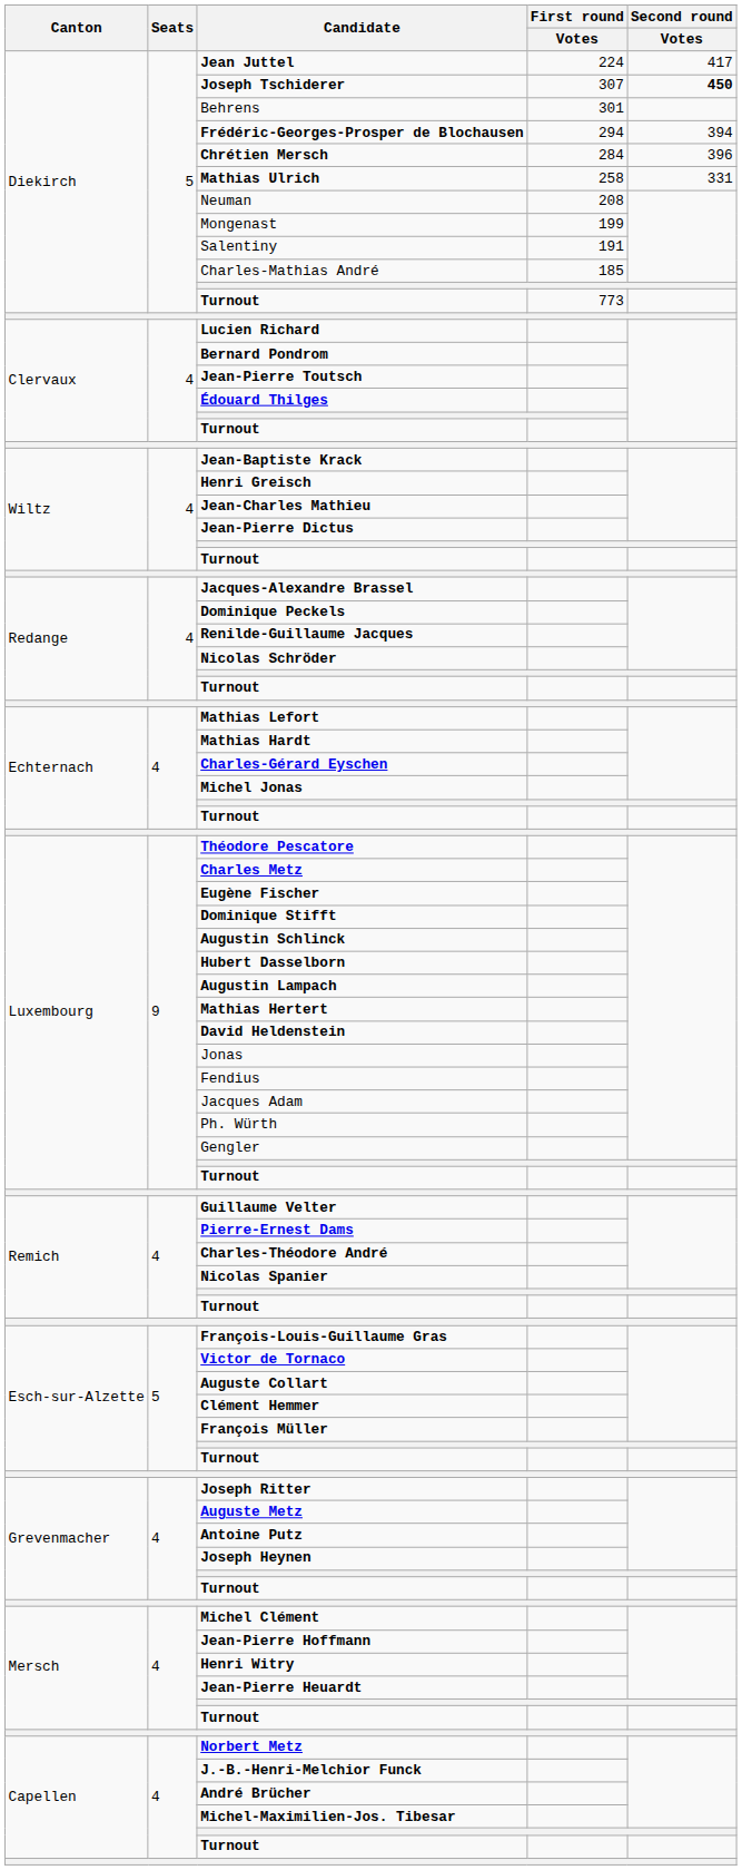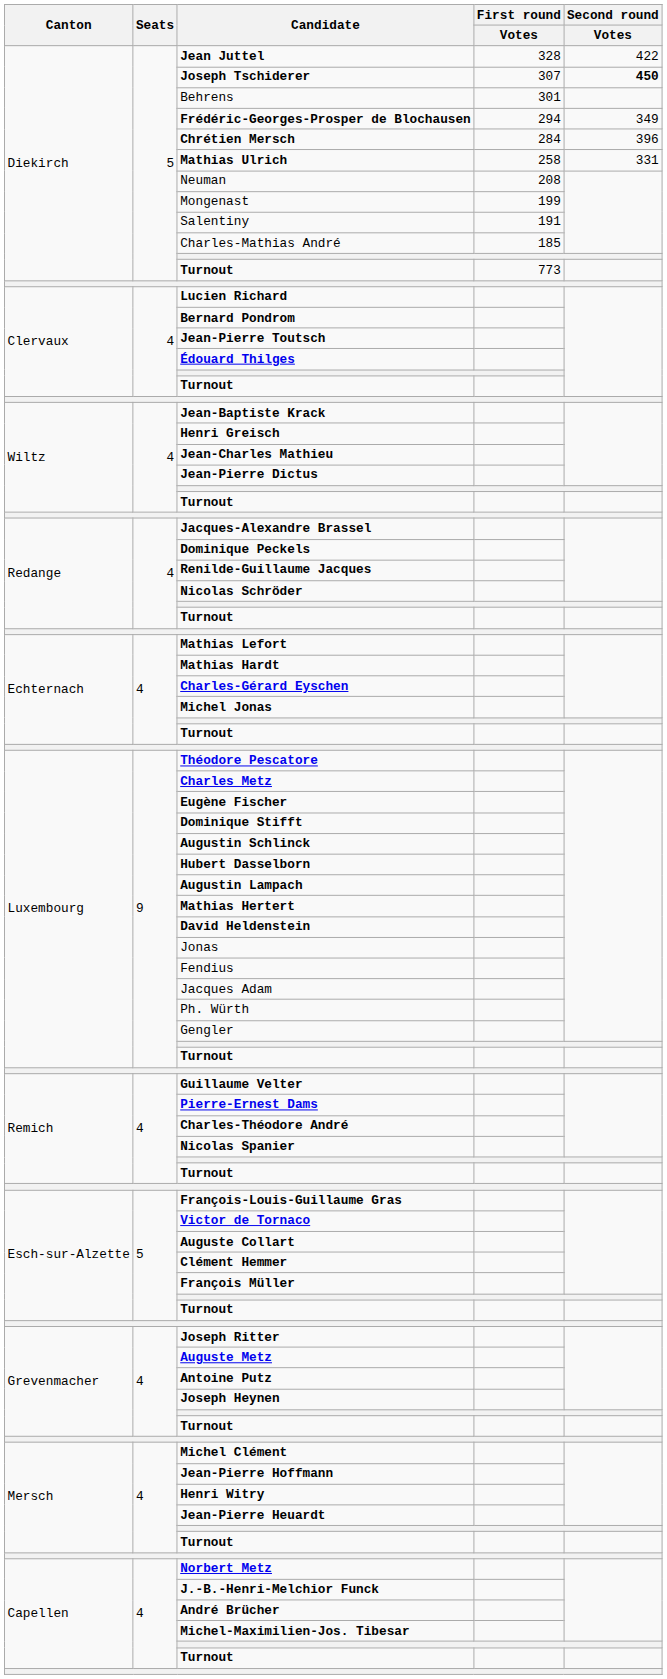 <table class="wikitable">
 <tr>
 <th rowspan="2">Canton</th>
 <th rowspan="2">Seats</th>
 <th rowspan="2">Candidate</th>
 <th>First round</th>
 <th>Second round</th>
 </tr>
 <tr>
 <th>Votes</th>
 <th>Votes</th>
 </tr>
 <tr>
 <td rowspan="12">Diekirch</td>
 <td rowspan="12" align="right">5</td>
 <td><strong>Jean Juttel</strong></td>
-<td align="right">224</td>
-<td align="right">417</td>
+<td align="right">328</td>
+<td align="right">422</td>
 </tr>
 <tr>
 <td><strong>Joseph Tschiderer</strong></td>
 <td align="right">307</td>
 <td align="right"><strong>450</strong></td>
 </tr>
 <tr>
 <td>Behrens</td>
 <td align="right">301</td>
 <td align="right"></td>
 </tr>
 <tr>
 <td><strong>Frédéric-Georges-Prosper de Blochausen</strong></td>
 <td align="right">294</td>
-<td align="right">394</td>
+<td align="right">349</td>
 </tr>
 <tr>
 <td><strong>Chrétien Mersch</strong></td>
 <td align="right">284</td>
 <td align="right">396</td>
 </tr>
 <tr>
 <td><strong>Mathias Ulrich</strong></td>
 <td align="right">258</td>
 <td align="right">331</td>
 </tr>
 <tr>
 <td>Neuman</td>
 <td align="right">208</td>
 <td rowspan="4"></td>
 </tr>
 <tr>
 <td>Mongenast</td>
 <td align="right">199</td>
 </tr>
 <tr>
 <td>Salentiny</td>
 <td align="right">191</td>
 </tr>
 <tr>
 <td>Charles-Mathias André</td>
 <td align="right">185</td>
 </tr>
 <tr>
 <th colspan="3"></th>
 </tr>
 <tr>
 <td><strong>Turnout</strong></td>
 <td align="right">773</td>
 <td align="right"></td>
 </tr>
 <tr>
 <th colspan="5"></th>
 </tr>
 <tr>
 <td rowspan="6">Clervaux</td>
 <td rowspan="6" align="right">4</td>
 <td><strong>Lucien Richard</strong></td>
 <td align="right"></td>
 <td rowspan="6"></td>
 </tr>
 <tr>
 <td><strong>Bernard Pondrom</strong></td>
 <td align="right"></td>
 </tr>
 <tr>
 <td><strong>Jean-Pierre Toutsch</strong></td>
 <td align="right"></td>
 </tr>
 <tr>
 <td><strong><a href='#'>Édouard Thilges</a></strong></td>
 <td></td>
 </tr>
 <tr>
 <th colspan="2"></th>
 </tr>
 <tr>
 <td><strong>Turnout</strong></td>
 <td align="right"></td>
 </tr>
 <tr>
 <th colspan="5"></th>
 </tr>
 <tr>
 <td rowspan="6">Wiltz</td>
 <td rowspan="6" align="right">4</td>
 <td><strong>Jean-Baptiste Krack</strong></td>
 <td align="right"></td>
 <td rowspan="4"></td>
 </tr>
 <tr>
 <td><strong>Henri Greisch</strong></td>
 <td align="right"></td>
 </tr>
 <tr>
 <td><strong>Jean-Charles Mathieu</strong></td>
 <td align="right"></td>
 </tr>
 <tr>
 <td><strong>Jean-Pierre Dictus</strong></td>
 <td align="right"></td>
 </tr>
 <tr>
 <th colspan="3"></th>
 </tr>
 <tr>
 <td><strong>Turnout</strong></td>
 <td align="right"></td>
 <td align="right"></td>
 </tr>
 <tr>
 <th colspan="5"></th>
 </tr>
 <tr>
 <td rowspan="6">Redange</td>
 <td rowspan="6" align="right">4</td>
 <td><strong>Jacques-Alexandre Brassel</strong></td>
 <td align="right"></td>
 <td rowspan="4"></td>
 </tr>
 <tr>
 <td><strong>Dominique Peckels</strong></td>
 <td align="right"></td>
 </tr>
 <tr>
 <td><strong>Renilde-Guillaume Jacques</strong></td>
 <td align="right"></td>
 </tr>
 <tr>
 <td><strong>Nicolas Schröder</strong></td>
 <td align="right"></td>
 </tr>
 <tr>
 <th colspan="3"></th>
 </tr>
 <tr>
 <td><strong>Turnout</strong></td>
 <td align="right"></td>
 <td align="right"></td>
 </tr>
 <tr>
 <th colspan="5"></th>
 </tr>
 <tr>
 <td rowspan="6">Echternach</td>
 <td rowspan="6">4</td>
 <td><strong>Mathias Lefort</strong></td>
 <td align="right"></td>
 <td rowspan="4"></td>
 </tr>
 <tr>
 <td><strong>Mathias Hardt</strong></td>
 <td align="right"></td>
 </tr>
 <tr>
 <td><strong><a href='#'>Charles-Gérard Eyschen</a></strong></td>
 <td align="right"></td>
 </tr>
 <tr>
 <td><strong>Michel Jonas</strong></td>
 <td align="right"></td>
 </tr>
 <tr>
 <th colspan="3"></th>
 </tr>
 <tr>
 <td><strong>Turnout</strong></td>
 <td align="right"></td>
 <td align="right"></td>
 </tr>
 <tr>
 <th colspan="5"></th>
 </tr>
 <tr>
 <td rowspan="16">Luxembourg</td>
 <td rowspan="16">9</td>
 <td><strong><a href='#'>Théodore Pescatore</a></strong></td>
 <td align="right"></td>
 <td rowspan="14"></td>
 </tr>
 <tr>
 <td><strong><a href='#'>Charles Metz</a></strong></td>
 <td align="right"></td>
 </tr>
 <tr>
 <td><strong>Eugène Fischer</strong></td>
 <td align="right"></td>
 </tr>
 <tr>
 <td><strong>Dominique Stifft</strong></td>
 <td align="right"></td>
 </tr>
 <tr>
 <td><strong>Augustin Schlinck</strong></td>
 <td align="right"></td>
 </tr>
 <tr>
 <td><strong>Hubert Dasselborn</strong></td>
 <td></td>
 </tr>
 <tr>
 <td><strong>Augustin Lampach</strong></td>
 <td></td>
 </tr>
 <tr>
 <td><strong>Mathias Hertert</strong></td>
 <td></td>
 </tr>
 <tr>
 <td><strong>David Heldenstein</strong></td>
 <td></td>
 </tr>
 <tr>
 <td>Jonas</td>
 <td></td>
 </tr>
 <tr>
 <td>Fendius</td>
 <td></td>
 </tr>
 <tr>
 <td>Jacques Adam</td>
 <td></td>
 </tr>
 <tr>
 <td>Ph. Würth</td>
 <td></td>
 </tr>
 <tr>
 <td>Gengler</td>
 <td></td>
 </tr>
 <tr>
 <th colspan="3"></th>
 </tr>
 <tr>
 <td><strong>Turnout</strong></td>
 <td align="right"></td>
 <td align="right"></td>
 </tr>
 <tr>
 <th colspan="5"></th>
 </tr>
 <tr>
 <td rowspan="6">Remich</td>
 <td rowspan="6">4</td>
 <td><strong>Guillaume Velter</strong></td>
 <td align="right"></td>
 <td rowspan="4"></td>
 </tr>
 <tr>
 <td><strong><a href='#'>Pierre-Ernest Dams</a></strong></td>
 <td align="right"></td>
 </tr>
 <tr>
 <td><strong>Charles-Théodore André</strong></td>
 <td align="right"></td>
 </tr>
 <tr>
 <td><strong>Nicolas Spanier</strong></td>
 <td></td>
 </tr>
 <tr>
 <th colspan="3"></th>
 </tr>
 <tr>
 <td><strong>Turnout</strong></td>
 <td align="right"></td>
 <td align="right"></td>
 </tr>
 <tr>
 <th colspan="5"></th>
 </tr>
 <tr>
 <td rowspan="7">Esch-sur-Alzette</td>
 <td rowspan="7">5</td>
 <td><strong>François-Louis-Guillaume Gras</strong></td>
 <td align="right"></td>
 <td rowspan="5"></td>
 </tr>
 <tr>
 <td><strong><a href='#'>Victor de Tornaco</a></strong></td>
 <td align="right"></td>
 </tr>
 <tr>
 <td><strong>Auguste Collart</strong></td>
 <td align="right"></td>
 </tr>
 <tr>
 <td><strong>Clément Hemmer</strong></td>
 <td></td>
 </tr>
 <tr>
 <td><strong>François Müller</strong></td>
 <td></td>
 </tr>
 <tr>
 <th colspan="3"></th>
 </tr>
 <tr>
 <td><strong>Turnout</strong></td>
 <td align="right"></td>
 <td align="right"></td>
 </tr>
 <tr>
 <th colspan="5"></th>
 </tr>
 <tr>
 <td rowspan="6">Grevenmacher</td>
 <td rowspan="6">4</td>
 <td><strong>Joseph Ritter</strong></td>
 <td align="right"></td>
 <td rowspan="4"></td>
 </tr>
 <tr>
 <td><strong><a href='#'>Auguste Metz</a></strong></td>
 <td align="right"></td>
 </tr>
 <tr>
 <td><strong>Antoine Putz</strong></td>
 <td align="right"></td>
 </tr>
 <tr>
 <td><strong>Joseph Heynen</strong></td>
 <td></td>
 </tr>
 <tr>
 <th colspan="3"></th>
 </tr>
 <tr>
 <td><strong>Turnout</strong></td>
 <td align="right"></td>
 <td align="right"></td>
 </tr>
 <tr>
 <th colspan="5"></th>
 </tr>
 <tr>
 <td rowspan="6">Mersch</td>
 <td rowspan="6">4</td>
 <td><strong>Michel Clément</strong></td>
 <td align="right"></td>
 <td rowspan="4"></td>
 </tr>
 <tr>
 <td><strong>Jean-Pierre Hoffmann</strong></td>
 <td align="right"></td>
 </tr>
 <tr>
 <td><strong>Henri Witry</strong></td>
 <td align="right"></td>
 </tr>
 <tr>
 <td><strong>Jean-Pierre Heuardt</strong></td>
 <td></td>
 </tr>
 <tr>
 <th colspan="3"></th>
 </tr>
 <tr>
 <td><strong>Turnout</strong></td>
 <td align="right"></td>
 <td align="right"></td>
 </tr>
 <tr>
 <th colspan="5"></th>
 </tr>
 <tr>
 <td rowspan="6">Capellen</td>
 <td rowspan="6">4</td>
 <td><strong><a href='#'>Norbert Metz</a></strong></td>
 <td align="right"></td>
 <td rowspan="4"></td>
 </tr>
 <tr>
 <td><strong>J.-B.-Henri-Melchior Funck</strong></td>
 <td align="right"></td>
 </tr>
 <tr>
 <td><strong>André Brücher</strong></td>
 <td align="right"></td>
 </tr>
 <tr>
 <td><strong>Michel-Maximilien-Jos. Tibesar</strong></td>
 <td></td>
 </tr>
 <tr>
 <th colspan="3"></th>
 </tr>
 <tr>
 <td><strong>Turnout</strong></td>
 <td align="right"></td>
 <td align="right"></td>
 </tr>
 <tr>
 <th colspan="5"></th>
 </tr>
 </table>
